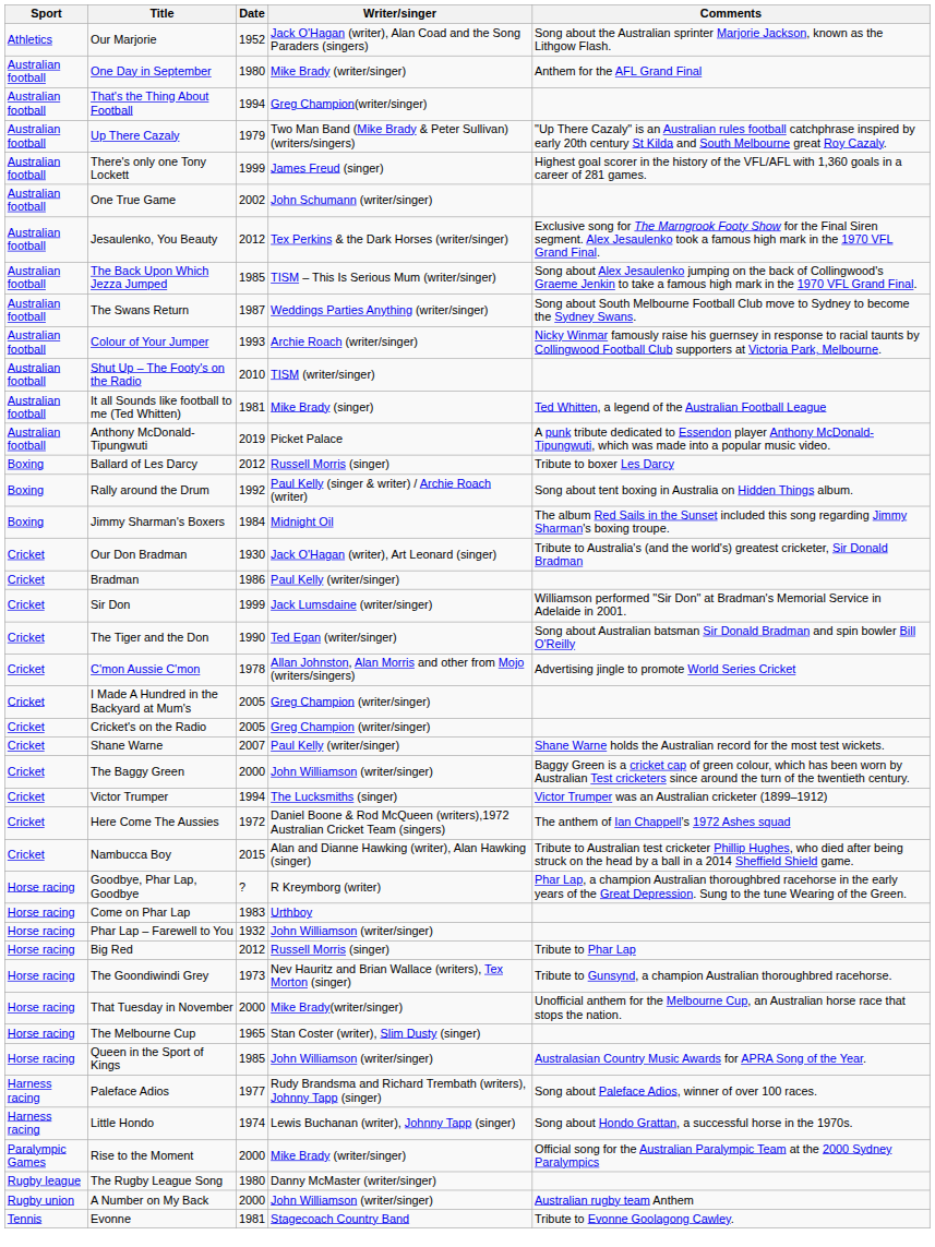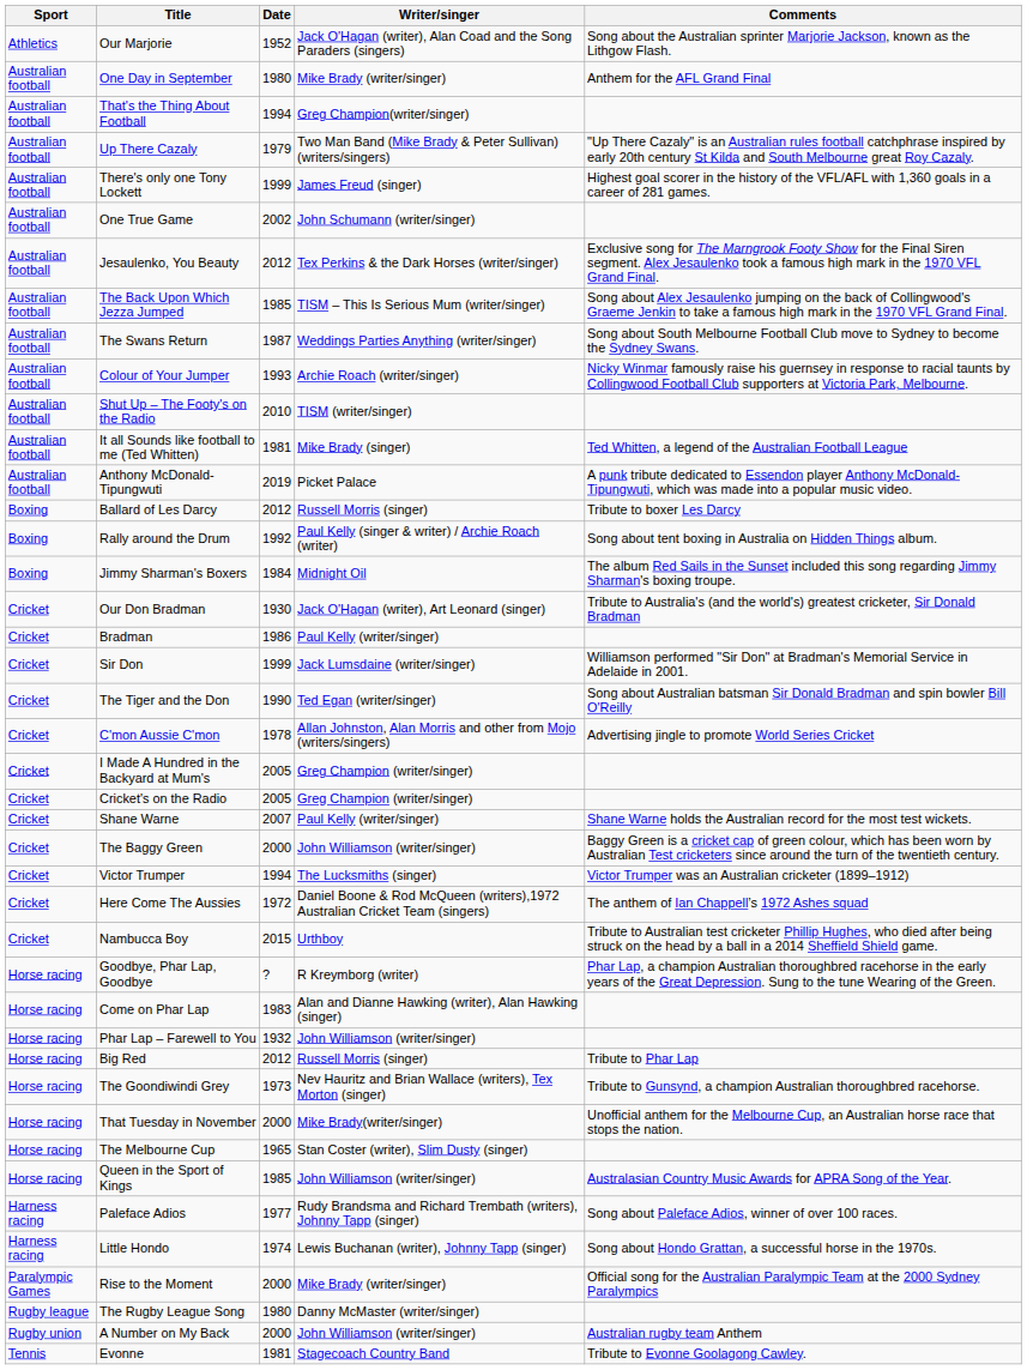 <table class="wikitable sortable">
 <tr>
 <th>Sport</th>
 <th>Title</th>
 <th>Date</th>
 <th>Writer/singer</th>
 <th>Comments</th>
 </tr>
 <tr>
 <td><a href='#'>Athletics</a></td>
 <td>Our Marjorie</td>
 <td>1952</td>
 <td><a href='#'>Jack O'Hagan</a> (writer), Alan Coad and the Song Paraders (singers)</td>
 <td>Song about the Australian sprinter <a href='#'>Marjorie Jackson</a>, known as the Lithgow Flash.</td>
 </tr>
 <tr>
 <td><a href='#'>Australian football</a></td>
 <td><a href='#'>One Day in September</a></td>
 <td>1980</td>
 <td><a href='#'>Mike Brady</a> (writer/singer)</td>
 <td>Anthem for the <a href='#'>AFL Grand Final</a></td>
 </tr>
 <tr>
 <td><a href='#'>Australian football</a></td>
 <td><a href='#'>That's the Thing About Football</a></td>
 <td>1994</td>
 <td><a href='#'>Greg Champion</a>(writer/singer)</td>
 <td></td>
 </tr>
 <tr>
 <td><a href='#'>Australian football</a></td>
 <td><a href='#'>Up There Cazaly</a></td>
 <td>1979</td>
 <td>Two Man Band (<a href='#'>Mike Brady</a> & Peter Sullivan) (writers/singers)</td>
 <td>"Up There Cazaly" is an <a href='#'>Australian rules football</a> catchphrase inspired by early 20th century <a href='#'>St Kilda</a> and <a href='#'>South Melbourne</a> great <a href='#'>Roy Cazaly</a>.</td>
 </tr>
 <tr>
 <td><a href='#'>Australian football</a></td>
 <td>There's only one Tony Lockett</td>
 <td>1999</td>
 <td><a href='#'>James Freud</a> (singer)</td>
 <td>Highest goal scorer in the history of the VFL/AFL with 1,360 goals in a career of 281 games.</td>
 </tr>
 <tr>
 <td><a href='#'>Australian football</a></td>
 <td>One True Game</td>
 <td>2002</td>
 <td><a href='#'>John Schumann</a> (writer/singer)</td>
 <td></td>
 </tr>
 <tr>
 <td><a href='#'>Australian football</a></td>
 <td>Jesaulenko, You Beauty</td>
 <td>2012</td>
 <td><a href='#'>Tex Perkins</a> & the Dark Horses (writer/singer)</td>
 <td>Exclusive song for <em><a href='#'>The Marngrook Footy Show</a></em> for the Final Siren segment. <a href='#'>Alex Jesaulenko</a> took a famous high mark in the <a href='#'>1970 VFL Grand Final</a>.</td>
 </tr>
 <tr>
 <td><a href='#'>Australian football</a></td>
 <td><a href='#'>The Back Upon Which Jezza Jumped</a></td>
 <td>1985</td>
 <td><a href='#'>TISM</a> – This Is Serious Mum (writer/singer)</td>
 <td>Song about <a href='#'>Alex Jesaulenko</a> jumping on the back of Collingwood's <a href='#'>Graeme Jenkin</a> to take a famous high mark in the <a href='#'>1970 VFL Grand Final</a>.</td>
 </tr>
 <tr>
 <td><a href='#'>Australian football</a></td>
 <td>The Swans Return</td>
 <td>1987</td>
 <td><a href='#'>Weddings Parties Anything</a> (writer/singer)</td>
 <td>Song about South Melbourne Football Club move to Sydney to become the <a href='#'>Sydney Swans</a>.</td>
 </tr>
 <tr>
 <td><a href='#'>Australian football</a></td>
 <td><a href='#'>Colour of Your Jumper</a></td>
 <td>1993</td>
 <td><a href='#'>Archie Roach</a> (writer/singer)</td>
 <td><a href='#'>Nicky Winmar</a> famously raise his guernsey in response to racial taunts by <a href='#'>Collingwood Football Club</a> supporters at <a href='#'>Victoria Park, Melbourne</a>.</td>
 </tr>
 <tr>
 <td><a href='#'>Australian football</a></td>
 <td><a href='#'>Shut Up – The Footy's on the Radio</a></td>
 <td>2010</td>
 <td><a href='#'>TISM</a> (writer/singer)</td>
 <td></td>
 </tr>
 <tr>
 <td><a href='#'>Australian football</a></td>
 <td>It all Sounds like football to me (Ted Whitten)</td>
 <td>1981</td>
 <td><a href='#'>Mike Brady</a> (singer)</td>
 <td><a href='#'>Ted Whitten</a>, a legend of the <a href='#'>Australian Football League</a></td>
 </tr>
 <tr>
 <td><a href='#'>Australian football</a></td>
 <td>Anthony McDonald-Tipungwuti</td>
 <td>2019</td>
 <td>Picket Palace</td>
 <td>A <a href='#'>punk</a> tribute dedicated to <a href='#'>Essendon</a> player <a href='#'>Anthony McDonald-Tipungwuti</a>, which was made into a popular music video.</td>
 </tr>
 <tr>
 <td><a href='#'>Boxing</a></td>
 <td>Ballard of Les Darcy</td>
 <td>2012</td>
 <td><a href='#'>Russell Morris</a> (singer)</td>
 <td>Tribute to boxer <a href='#'>Les Darcy</a></td>
 </tr>
 <tr>
 <td><a href='#'>Boxing</a></td>
 <td>Rally around the Drum</td>
 <td>1992</td>
 <td><a href='#'>Paul Kelly</a> (singer & writer) / <a href='#'>Archie Roach</a> (writer)</td>
 <td>Song about tent boxing in Australia on <a href='#'>Hidden Things</a> album.</td>
 </tr>
 <tr>
 <td><a href='#'>Boxing</a></td>
 <td>Jimmy Sharman's Boxers</td>
 <td>1984</td>
 <td><a href='#'>Midnight Oil</a></td>
 <td>The album <a href='#'>Red Sails in the Sunset</a> included this song regarding <a href='#'>Jimmy Sharman</a>'s boxing troupe.</td>
 </tr>
 <tr>
 <td><a href='#'>Cricket</a></td>
 <td>Our Don Bradman</td>
 <td>1930</td>
 <td><a href='#'>Jack O'Hagan</a> (writer), Art Leonard (singer)</td>
 <td>Tribute to Australia's (and the world's) greatest cricketer, <a href='#'>Sir Donald Bradman</a></td>
 </tr>
 <tr>
 <td><a href='#'>Cricket</a></td>
 <td>Bradman</td>
 <td>1986</td>
 <td><a href='#'>Paul Kelly</a> (writer/singer)</td>
 <td></td>
 </tr>
 <tr>
 <td><a href='#'>Cricket</a></td>
 <td>Sir Don</td>
 <td>1999</td>
 <td><a href='#'>Jack Lumsdaine</a> (writer/singer)</td>
 <td>Williamson performed "Sir Don" at Bradman's Memorial Service in Adelaide in 2001.</td>
 </tr>
 <tr>
 <td><a href='#'>Cricket</a></td>
 <td>The Tiger and the Don</td>
 <td>1990</td>
 <td><a href='#'>Ted Egan</a> (writer/singer)</td>
 <td>Song about Australian batsman <a href='#'>Sir Donald Bradman</a> and spin bowler <a href='#'>Bill O'Reilly</a></td>
 </tr>
 <tr>
 <td><a href='#'>Cricket</a></td>
 <td><a href='#'>C'mon Aussie C'mon</a></td>
 <td>1978</td>
 <td><a href='#'>Allan Johnston</a>, <a href='#'>Alan Morris</a> and other from <a href='#'>Mojo</a> (writers/singers)</td>
 <td>Advertising jingle to promote <a href='#'>World Series Cricket</a></td>
 </tr>
 <tr>
 <td><a href='#'>Cricket</a></td>
 <td>I Made A Hundred in the Backyard at Mum's</td>
 <td>2005</td>
 <td><a href='#'>Greg Champion</a> (writer/singer)</td>
 <td></td>
 </tr>
 <tr>
 <td><a href='#'>Cricket</a></td>
 <td>Cricket's on the Radio</td>
 <td>2005</td>
 <td><a href='#'>Greg Champion</a> (writer/singer)</td>
 <td></td>
 </tr>
 <tr>
 <td><a href='#'>Cricket</a></td>
 <td>Shane Warne</td>
 <td>2007</td>
 <td><a href='#'>Paul Kelly</a> (writer/singer)</td>
 <td><a href='#'>Shane Warne</a> holds the Australian record for the most test wickets.</td>
 </tr>
 <tr>
 <td><a href='#'>Cricket</a></td>
 <td>The Baggy Green</td>
 <td>2000</td>
 <td><a href='#'>John Williamson</a> (writer/singer)</td>
 <td>Baggy Green is a <a href='#'>cricket cap</a> of green colour, which has been worn by Australian <a href='#'>Test cricketers</a> since around the turn of the twentieth century.</td>
 </tr>
 <tr>
 <td><a href='#'>Cricket</a></td>
 <td>Victor Trumper</td>
 <td>1994</td>
 <td><a href='#'>The Lucksmiths</a> (singer)</td>
 <td><a href='#'>Victor Trumper</a> was an Australian cricketer (1899–1912)</td>
 </tr>
 <tr>
 <td><a href='#'>Cricket</a></td>
 <td>Here Come The Aussies</td>
 <td>1972</td>
 <td>Daniel Boone & Rod McQueen (writers),1972 Australian Cricket Team (singers)</td>
 <td>The anthem of <a href='#'>Ian Chappell</a>’s <a href='#'>1972 Ashes squad</a></td>
 </tr>
 <tr>
 <td><a href='#'>Cricket</a></td>
 <td>Nambucca Boy</td>
 <td>2015</td>
-<td>Alan and Dianne Hawking (writer), Alan Hawking (singer)</td>
+<td><a href='#'>Urthboy</a></td>
 <td>Tribute to Australian test cricketer <a href='#'>Phillip Hughes</a>, who died after being struck on the head by a ball in a 2014 <a href='#'>Sheffield Shield</a> game.</td>
 </tr>
 <tr>
 <td><a href='#'>Horse racing</a></td>
 <td>Goodbye, Phar Lap, Goodbye</td>
 <td>?</td>
 <td>R Kreymborg (writer)</td>
 <td><a href='#'>Phar Lap</a>, a champion Australian thoroughbred racehorse in the early years of the <a href='#'>Great Depression</a>. Sung to the tune Wearing of the Green.</td>
 </tr>
 <tr>
 <td><a href='#'>Horse racing</a></td>
 <td>Come on Phar Lap</td>
 <td>1983</td>
-<td><a href='#'>Urthboy</a></td>
+<td>Alan and Dianne Hawking (writer), Alan Hawking (singer)</td>
 <td></td>
 </tr>
 <tr>
 <td><a href='#'>Horse racing</a></td>
 <td>Phar Lap – Farewell to You</td>
 <td>1932</td>
 <td><a href='#'>John Williamson</a> (writer/singer)</td>
 <td></td>
 </tr>
 <tr>
 <td><a href='#'>Horse racing</a></td>
 <td>Big Red</td>
 <td>2012</td>
 <td><a href='#'>Russell Morris</a> (singer)</td>
 <td>Tribute to <a href='#'>Phar Lap</a></td>
 </tr>
 <tr>
 <td><a href='#'>Horse racing</a></td>
 <td>The Goondiwindi Grey</td>
 <td>1973</td>
 <td>Nev Hauritz and Brian Wallace (writers), <a href='#'>Tex Morton</a> (singer)</td>
 <td>Tribute to <a href='#'>Gunsynd</a>, a champion Australian thoroughbred racehorse.</td>
 </tr>
 <tr>
 <td><a href='#'>Horse racing</a></td>
 <td>That Tuesday in November</td>
 <td>2000</td>
 <td><a href='#'>Mike Brady</a>(writer/singer)</td>
 <td>Unofficial anthem for the <a href='#'>Melbourne Cup</a>, an Australian horse race that stops the nation.</td>
 </tr>
 <tr>
 <td><a href='#'>Horse racing</a></td>
 <td>The Melbourne Cup</td>
 <td>1965</td>
 <td>Stan Coster (writer), <a href='#'>Slim Dusty</a> (singer)</td>
 <td></td>
 </tr>
 <tr>
 <td><a href='#'>Horse racing</a></td>
 <td>Queen in the Sport of Kings</td>
 <td>1985</td>
 <td><a href='#'>John Williamson</a> (writer/singer)</td>
 <td><a href='#'>Australasian Country Music Awards</a> for <a href='#'>APRA Song of the Year</a>.</td>
 </tr>
 <tr>
 <td><a href='#'>Harness racing</a></td>
 <td>Paleface Adios</td>
 <td>1977</td>
 <td>Rudy Brandsma and Richard Trembath (writers), <a href='#'>Johnny Tapp</a> (singer)</td>
 <td>Song about <a href='#'>Paleface Adios</a>, winner of over 100 races.</td>
 </tr>
 <tr>
 <td><a href='#'>Harness racing</a></td>
 <td>Little Hondo</td>
 <td>1974</td>
 <td>Lewis Buchanan (writer), <a href='#'>Johnny Tapp</a> (singer)</td>
 <td>Song about <a href='#'>Hondo Grattan</a>, a successful horse in the 1970s.</td>
 </tr>
 <tr>
 <td><a href='#'>Paralympic Games</a></td>
 <td>Rise to the Moment</td>
 <td>2000</td>
 <td><a href='#'>Mike Brady</a> (writer/singer)</td>
 <td>Official song for the <a href='#'>Australian Paralympic Team</a> at the <a href='#'>2000 Sydney Paralympics</a></td>
 </tr>
 <tr>
 <td><a href='#'>Rugby league</a></td>
 <td>The Rugby League Song</td>
 <td>1980</td>
 <td>Danny McMaster (writer/singer)</td>
 <td></td>
 </tr>
 <tr>
 <td><a href='#'>Rugby union</a></td>
 <td>A Number on My Back</td>
 <td>2000</td>
 <td><a href='#'>John Williamson</a> (writer/singer)</td>
 <td><a href='#'>Australian rugby team</a> Anthem</td>
 </tr>
 <tr>
 <td><a href='#'>Tennis</a></td>
 <td>Evonne</td>
 <td>1981</td>
 <td><a href='#'>Stagecoach Country Band</a></td>
 <td>Tribute to <a href='#'>Evonne Goolagong Cawley</a>.</td>
 </tr>
 </table>
